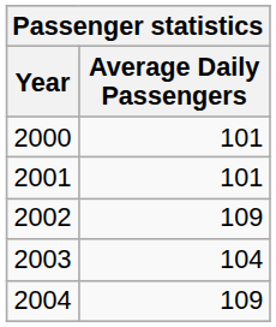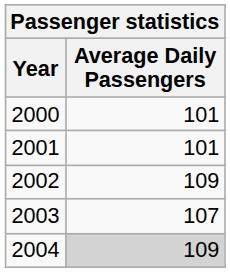 <table class="wikitable" style="margin: 1em 0.2em; text-align: center; font-size: 85%;">
 <tr style="background: #ddd;">
 <th colspan="2">Passenger statistics</th>
 </tr>
 <tr>
 <th>Year</th>
 <th>Average Daily <br> Passengers</th>
 </tr>
 <tr>
 <td>2000</td>
 <td style="text-align:right;">101</td>
 </tr>
 <tr>
 <td>2001</td>
 <td style="text-align:right;">101</td>
 </tr>
 <tr>
 <td>2002</td>
 <td style="text-align:right;">109</td>
 </tr>
 <tr>
 <td>2003</td>
-<td style="text-align:right;">104</td>
+<td style="text-align:right;">107</td>
 </tr>
 <tr>
 <td>2004</td>
-<td style="text-align:right;">109</td>
+<td style="background: lightgrey; text-align:right;">109</td>
 </tr>
 </table>
